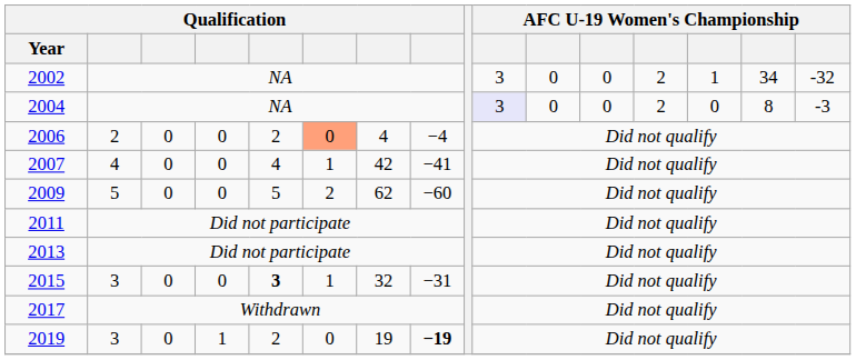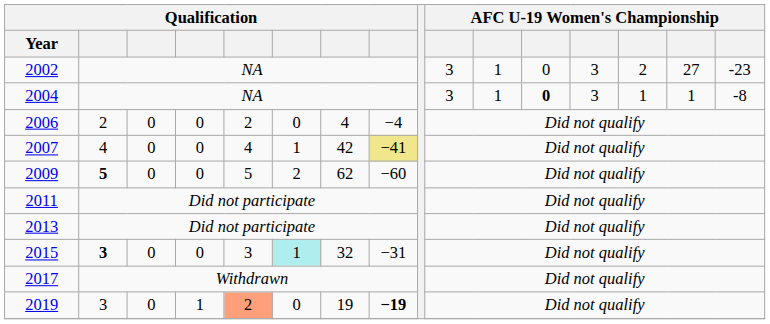 <table class="wikitable" style="text-align: center;">
 <tr>
 <th colspan=8>Qualification</th>
 <th style="width:1%;" rowspan="22"></th>
 <th colspan=7>AFC U-19 Women's Championship</th>
 </tr>
 <tr>
 <th width=50>Year</th>
 <th width=30></th>
 <th width=30></th>
 <th width=30></th>
 <th width=30></th>
 <th width=30></th>
 <th width=30></th>
 <th width=30></th>
 <th width=30></th>
 <th width=30></th>
 <th width=30></th>
 <th width=30></th>
 <th width=30></th>
 <th width=30></th>
 <th width=30></th>
 </tr>
 <tr>
 <td> <a href='#'>2002</a></td>
 <td colspan=8><em>NA</em></td>
 <td>3</td>
+<td>1</td>
 <td>0</td>
-<td>0</td>
+<td>3</td>
 <td>2</td>
-<td>1</td>
-<td>34</td>
-<td>-32</td>
+<td>27</td>
+<td>-23</td>
 </tr>
 <tr>
 <td> <a href='#'>2004</a></td>
 <td colspan=8><em>NA</em></td>
-<td style="background: lavender;">3</td>
-<td>0</td>
-<td>0</td>
-<td>2</td>
-<td>0</td>
-<td>8</td>
-<td>-3</td>
+<td>3</td>
+<td>1</td>
+<td><strong>0</strong></td>
+<td>3</td>
+<td>1</td>
+<td>1</td>
+<td>-8</td>
 </tr>
 <tr>
 <td> <a href='#'>2006</a></td>
 <td>2</td>
 <td>0</td>
 <td>0</td>
 <td>2</td>
-<td style="background: lightsalmon;">0</td>
+<td>0</td>
 <td>4</td>
 <td>−4</td>
 <td colspan=8><em>Did not qualify</em></td>
 </tr>
 <tr>
 <td> <a href='#'>2007</a></td>
 <td>4</td>
 <td>0</td>
 <td>0</td>
 <td>4</td>
 <td>1</td>
 <td>42</td>
-<td>−41</td>
+<td style="background: khaki;">−41</td>
 <td colspan=8><em>Did not qualify</em></td>
 </tr>
 <tr>
 <td> <a href='#'>2009</a></td>
-<td>5</td>
+<td><strong>5</strong></td>
 <td>0</td>
 <td>0</td>
 <td>5</td>
 <td>2</td>
 <td>62</td>
 <td>−60</td>
 <td colspan=8><em>Did not qualify</em></td>
 </tr>
 <tr>
 <td> <a href='#'>2011</a></td>
 <td colspan=8><em>Did not participate</em></td>
 <td colspan=8><em>Did not qualify</em></td>
 </tr>
 <tr>
 <td> <a href='#'>2013</a></td>
 <td colspan=8><em>Did not participate</em></td>
 <td colspan=8><em>Did not qualify</em></td>
 </tr>
 <tr>
 <td> <a href='#'>2015</a></td>
-<td>3</td>
+<td><strong>3</strong></td>
 <td>0</td>
 <td>0</td>
-<td><strong>3</strong></td>
-<td>1</td>
+<td>3</td>
+<td style="background: paleturquoise;">1</td>
 <td>32</td>
 <td>−31</td>
 <td colspan=8><em>Did not qualify</em></td>
 </tr>
 <tr>
 <td> <a href='#'>2017</a></td>
 <td colspan=8><em>Withdrawn</em></td>
 <td colspan=8><em>Did not qualify</em></td>
 </tr>
 <tr>
 <td> <a href='#'>2019</a></td>
 <td>3</td>
 <td>0</td>
 <td>1</td>
-<td>2</td>
+<td style="background: lightsalmon;">2</td>
 <td>0</td>
 <td>19</td>
 <td><strong>−19</strong></td>
 <td colspan=8><em>Did not qualify</em></td>
 </tr>
 <tr>
 </tr>
 </table>
